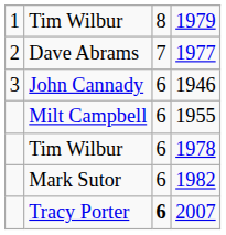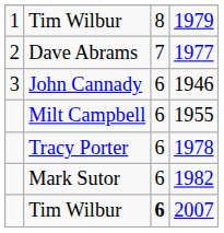 <table class="wikitable">
 <tr>
 </tr>
 <tr>
 <td>1</td>
 <td>Tim Wilbur</td>
 <td>8</td>
 <td><a href='#'>1979</a></td>
 </tr>
 <tr>
 <td>2</td>
 <td>Dave Abrams</td>
 <td>7</td>
 <td><a href='#'>1977</a></td>
 </tr>
 <tr>
 <td>3</td>
 <td><a href='#'>John Cannady</a></td>
 <td>6</td>
 <td>1946</td>
 </tr>
 <tr>
 <td></td>
 <td><a href='#'>Milt Campbell</a></td>
 <td>6</td>
 <td>1955</td>
 </tr>
 <tr>
 <td></td>
-<td>Tim Wilbur</td>
+<td><a href='#'>Tracy Porter</a></td>
 <td>6</td>
 <td><a href='#'>1978</a></td>
 </tr>
 <tr>
 <td></td>
 <td>Mark Sutor</td>
 <td>6</td>
 <td><a href='#'>1982</a></td>
 </tr>
 <tr>
 <td></td>
-<td><a href='#'>Tracy Porter</a></td>
+<td>Tim Wilbur</td>
 <td><strong>6</strong></td>
 <td><a href='#'>2007</a></td>
 </tr>
 </table>
